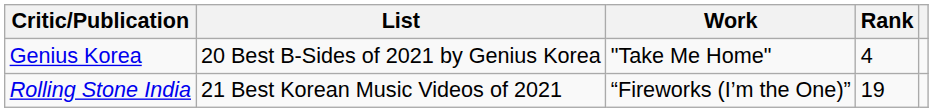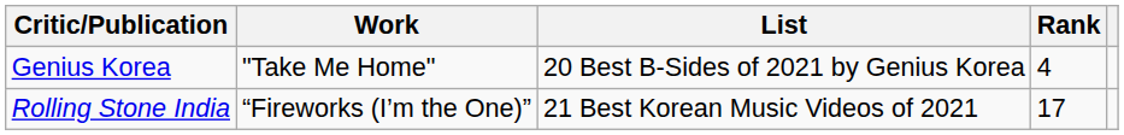 <table class="wikitable sortable">
 <tr>
 <th>Critic/Publication</th>
+<th>Work</th>
 <th>List</th>
-<th>Work</th>
 <th>Rank</th>
 <th class="unsortable"></th>
 </tr>
 <tr>
 <td><a href='#'>Genius Korea</a></td>
+<td>"Take Me Home"</td>
 <td>20 Best B-Sides of 2021 by Genius Korea</td>
-<td>"Take Me Home"</td>
 <td>4</td>
 <td></td>
 </tr>
 <tr>
 <td><em><a href='#'>Rolling Stone India</a></em></td>
+<td>“Fireworks (I’m the One)”</td>
 <td>21 Best Korean Music Videos of 2021</td>
-<td>“Fireworks (I’m the One)”</td>
-<td>19</td>
+<td>17</td>
 <td></td>
 </tr>
 </table>
